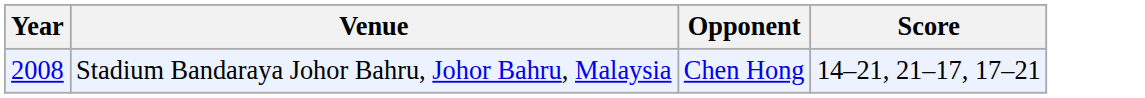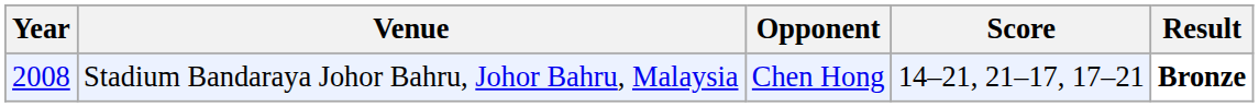 <table class="sortable wikitable" style="font-size: 90%;">
 <tr>
 <th>Year</th>
 <th>Venue</th>
 <th>Opponent</th>
 <th>Score</th>
+<th>Result</th>
 </tr>
 <tr style="background:#ECF2FF">
 <td align="center"><a href='#'>2008</a></td>
 <td align="left">Stadium Bandaraya Johor Bahru, <a href='#'>Johor Bahru</a>, <a href='#'>Malaysia</a></td>
 <td align="left"> <a href='#'>Chen Hong</a></td>
 <td align="left">14–21, 21–17, 17–21</td>
+<td style="text-align:left; background:white"> <strong>Bronze</strong></td>
 </tr>
 </table>
